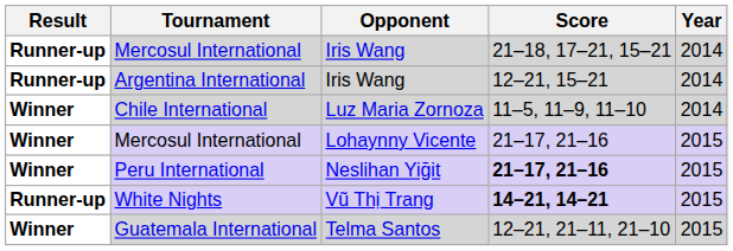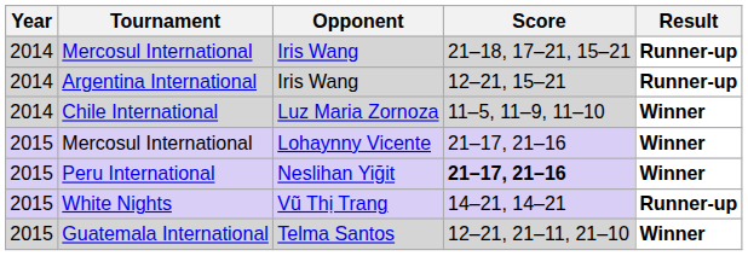 <table class="sortable wikitable" style="font-size: 90%;">
 <tr>
-<th>Result</th>
+<th>Year</th>
 <th>Tournament</th>
 <th>Opponent</th>
 <th>Score</th>
-<th>Year</th>
+<th>Result</th>
 </tr>
 <tr style="background:#D5D5D5">
-<td style="text-align:left; background:white"> <strong>Runner-up</strong></td>
+<td align="center">2014</td>
 <td align="left"><a href='#'>Mercosul International</a></td>
 <td align="left"> <a href='#'>Iris Wang</a></td>
 <td align="left">21–18, 17–21, 15–21</td>
-<td align="center">2014</td>
+<td style="text-align:left; background:white"> <strong>Runner-up</strong></td>
 </tr>
 <tr style="background:#D5D5D5">
-<td style="text-align:left; background:white"> <strong>Runner-up</strong></td>
+<td align="center">2014</td>
 <td align="left"><a href='#'>Argentina International</a></td>
 <td align="left"> Iris Wang</td>
 <td align="left">12–21, 15–21</td>
-<td align="center">2014</td>
+<td style="text-align:left; background:white"> <strong>Runner-up</strong></td>
 </tr>
 <tr style="background:#D5D5D5">
-<td style="text-align:left; background:white"> <strong>Winner</strong></td>
+<td align="center">2014</td>
 <td align="left"><a href='#'>Chile International</a></td>
 <td align="left"> <a href='#'>Luz Maria Zornoza</a></td>
 <td align="left">11–5, 11–9, 11–10</td>
-<td align="center">2014</td>
+<td style="text-align:left; background:white"> <strong>Winner</strong></td>
 </tr>
 <tr style="background:#D8CEF6">
-<td style="text-align:left; background:white"> <strong>Winner</strong></td>
+<td align="center">2015</td>
 <td align="left">Mercosul International</td>
 <td align="left"> <a href='#'>Lohaynny Vicente</a></td>
 <td align="left">21–17, 21–16</td>
-<td align="center">2015</td>
+<td style="text-align:left; background:white"> <strong>Winner</strong></td>
 </tr>
 <tr style="background:#D8CEF6">
-<td style="text-align:left; background:white"> <strong>Winner</strong></td>
+<td align="center">2015</td>
 <td align="left"><a href='#'>Peru International</a></td>
 <td align="left"> <a href='#'>Neslihan Yiğit</a></td>
 <td align="left"><strong>21–17, 21–16</strong></td>
-<td align="center">2015</td>
+<td style="text-align:left; background:white"> <strong>Winner</strong></td>
 </tr>
 <tr style="background:#D8CEF6">
-<td style="text-align:left; background:white"> <strong>Runner-up</strong></td>
+<td align="center">2015</td>
 <td align="left"><a href='#'>White Nights</a></td>
 <td align="left"> <a href='#'>Vũ Thị Trang</a></td>
-<td align="left"><strong>14–21, 14–21</strong></td>
-<td align="center">2015</td>
+<td align="left">14–21, 14–21</td>
+<td style="text-align:left; background:white"> <strong>Runner-up</strong></td>
 </tr>
 <tr style="background:#D5D5D5">
-<td style="text-align:left; background:white"> <strong>Winner</strong></td>
+<td align="center">2015</td>
 <td align="left"><a href='#'>Guatemala International</a></td>
 <td align="left"> <a href='#'>Telma Santos</a></td>
 <td align="left">12–21, 21–11, 21–10</td>
-<td align="center">2015</td>
+<td style="text-align:left; background:white"> <strong>Winner</strong></td>
 </tr>
 </table>
